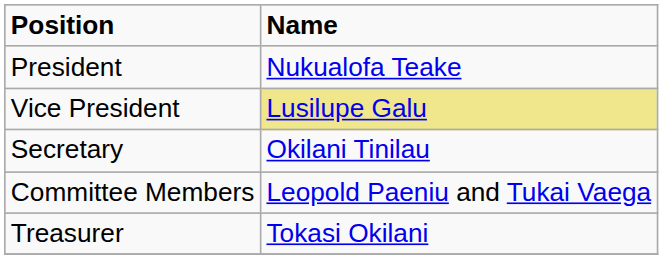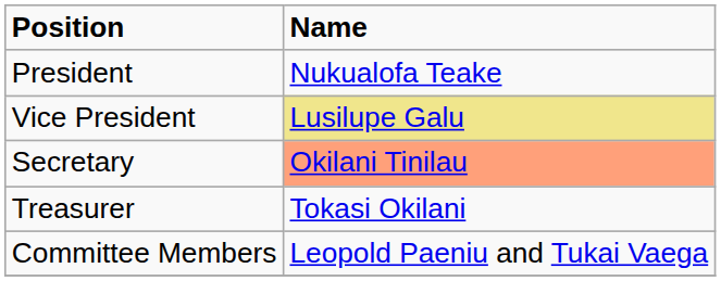 <table class="wikitable">
 <tr>
 <td><strong>Position</strong></td>
 <td><strong>Name</strong></td>
 </tr>
 <tr>
 <td>President</td>
 <td> <a href='#'>Nukualofa Teake</a></td>
 </tr>
 <tr>
 <td>Vice President</td>
 <td style="background: khaki;"> <a href='#'>Lusilupe Galu</a></td>
 </tr>
 <tr>
 <td>Secretary</td>
-<td> <a href='#'>Okilani Tinilau</a></td>
+<td style="background: lightsalmon;"> <a href='#'>Okilani Tinilau</a></td>
+</tr>
+<tr>
+<td>Treasurer</td>
+<td> <a href='#'>Tokasi Okilani</a></td>
 </tr>
 <tr>
 <td>Committee Members</td>
 <td> <a href='#'>Leopold Paeniu</a> and  <a href='#'>Tukai Vaega</a></td>
 </tr>
 <tr>
-<td>Treasurer</td>
-<td> <a href='#'>Tokasi Okilani</a></td>
-</tr>
-<tr>
 </tr>
 </table>
